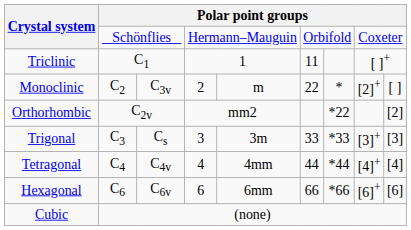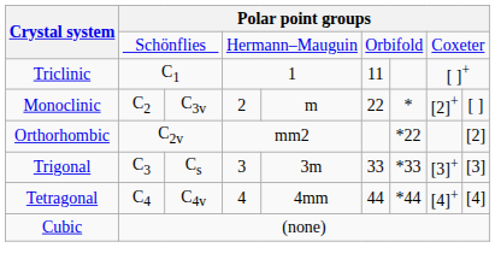 <table class="wikitable" border="1" style="text-align: center;">
 <tr>
 <th rowspan=2><a href='#'>Crystal system</a></th>
 <th colspan=8>Polar point groups</th>
 </tr>
 <tr>
 <td colspan=2><a href='#'>   Schönflies   </a></td>
 <td colspan=2><a href='#'>Hermann–Mauguin</a></td>
 <td colspan=2><a href='#'>Orbifold</a></td>
 <td colspan=2><a href='#'>Coxeter</a></td>
 </tr>
 <tr>
 <td><a href='#'>Triclinic</a></td>
 <td colspan=2>C<sub>1</sub></td>
 <td colspan=2>1</td>
 <td>11</td>
 <td></td>
 <td colspan=2>[ ]<sup>+</sup></td>
 </tr>
 <tr>
 <td><a href='#'>Monoclinic</a></td>
 <td>C<sub>2</sub></td>
 <td>C<sub>3v</sub></td>
 <td>2</td>
 <td>m</td>
 <td>22</td>
 <td>*</td>
 <td>[2]<sup>+</sup></td>
 <td>[ ]</td>
 </tr>
 <tr>
 <td><a href='#'>Orthorhombic</a></td>
 <td colspan=2>C<sub>2v</sub></td>
 <td colspan=2>mm2</td>
 <td></td>
 <td>*22</td>
 <td></td>
 <td>[2]</td>
 </tr>
 <tr>
 <td><a href='#'>Trigonal</a></td>
 <td>C<sub>3</sub></td>
 <td>C<sub>s</sub></td>
 <td>3</td>
 <td>3m</td>
 <td>33</td>
 <td>*33</td>
 <td>[3]<sup>+</sup></td>
 <td>[3]</td>
 </tr>
 <tr>
 <td><a href='#'>Tetragonal</a></td>
 <td>C<sub>4</sub></td>
 <td>C<sub>4v</sub></td>
 <td>4</td>
 <td>4mm</td>
 <td>44</td>
 <td>*44</td>
 <td>[4]<sup>+</sup></td>
 <td>[4]</td>
 </tr>
 <tr>
-<td><a href='#'>Hexagonal</a></td>
-<td>C<sub>6</sub></td>
-<td>C<sub>6v</sub></td>
-<td>6</td>
-<td>6mm</td>
-<td>66</td>
-<td>*66</td>
-<td>[6]<sup>+</sup></td>
-<td>[6]</td>
-</tr>
-<tr>
 <td><a href='#'>Cubic</a></td>
 <td colspan=8>(none)</td>
 </tr>
 </table>
